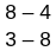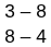 <table style="text-align:center">
 <tr>
 <th width=200></th>
 <th width=100></th>
 <th width=200></th>
 </tr>
 <tr>
+<td align=right></td>
+<td>3 – 8</td>
+<td align=left><strong></strong></td>
+</tr>
+<tr>
 <td align=right><strong></strong></td>
 <td>8 – 4</td>
 <td align=left></td>
 </tr>
-<tr>
-<td align=right></td>
-<td>3 – 8</td>
-<td align=left><strong></strong></td>
-</tr>
 </table>
